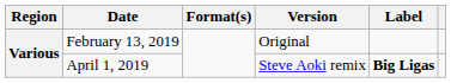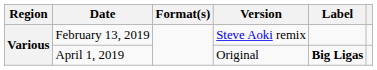 <table class="wikitable plainrowheaders">
 <tr>
 <th scope="col">Region</th>
 <th scope="col">Date</th>
 <th scope="col">Format(s)</th>
 <th scope="col">Version</th>
 <th scope="col">Label</th>
 <th scope="col"></th>
 </tr>
 <tr>
 <th rowspan="2" scope="row">Various</th>
 <td>February 13, 2019</td>
 <td rowspan="2"></td>
-<td>Original</td>
+<td><a href='#'>Steve Aoki</a> remix</td>
 <td></td>
 <td style="text-align:center;"></td>
 </tr>
 <tr>
 <td>April 1, 2019</td>
-<td><a href='#'>Steve Aoki</a> remix</td>
+<td>Original</td>
 <td><strong>Big Ligas</strong></td>
 <td style="text-align:center;"></td>
 </tr>
 </table>
